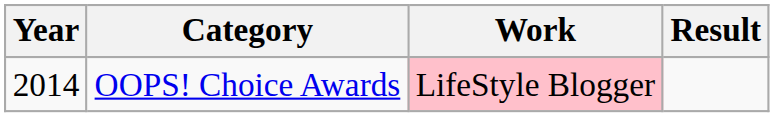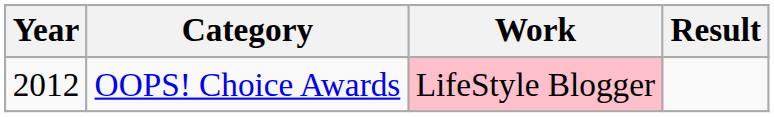 <table class="wikitable sortable">
 <tr>
 <th>Year</th>
 <th>Category</th>
 <th>Work</th>
 <th>Result</th>
 </tr>
 <tr>
-<td style="text-align:center;">2014</td>
+<td style="text-align:center;">2012</td>
 <td><a href='#'>OOPS! Choice Awards</a></td>
 <td style="background: pink;">LifeStyle Blogger</td>
 <td></td>
 </tr>
 </table>
